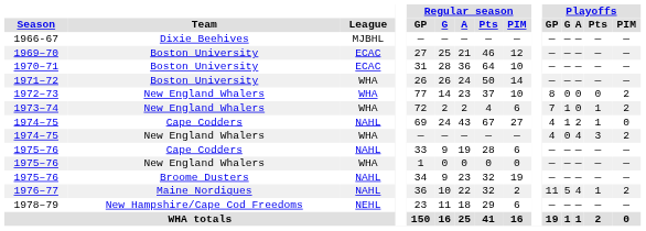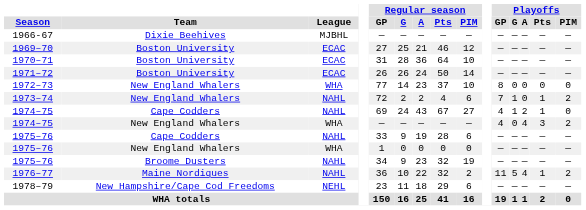 <table border="0" cellpadding="1" cellspacing="0" style="text-align:center; width:60em">
 <tr bgcolor="#e0e0e0">
 <th colspan="3" bgcolor="#ffffff"> </th>
 <th rowspan="99" bgcolor="#ffffff"> </th>
 <th colspan="5"><a href='#'>Regular season</a></th>
 <th rowspan="99" bgcolor="#ffffff"> </th>
 <th colspan="5"><a href='#'>Playoffs</a></th>
 </tr>
 <tr bgcolor="#e0e0e0">
 <th><a href='#'>Season</a></th>
 <th>Team</th>
 <th>League</th>
 <th>GP</th>
 <th><a href='#'>G</a></th>
 <th><a href='#'>A</a></th>
 <th><a href='#'>Pts</a></th>
 <th><a href='#'>PIM</a></th>
 <th>GP</th>
 <th>G</th>
 <th>A</th>
 <th>Pts</th>
 <th>PIM</th>
 </tr>
 <tr>
 <td>1966-67</td>
 <td><a href='#'>Dixie Beehives</a></td>
 <td>MJBHL</td>
 <td>—</td>
 <td>—</td>
 <td>—</td>
 <td>—</td>
 <td>—</td>
 <td>—</td>
 <td>—</td>
 <td>—</td>
 <td>—</td>
 <td>—</td>
 </tr>
 <tr bgcolor="#f0f0f0">
 <td><a href='#'>1969–70</a></td>
 <td><a href='#'>Boston University</a></td>
 <td><a href='#'>ECAC</a></td>
 <td>27</td>
 <td>25</td>
 <td>21</td>
 <td>46</td>
 <td>12</td>
 <td>—</td>
 <td>—</td>
 <td>—</td>
 <td>—</td>
 <td>—</td>
 </tr>
 <tr>
 <td><a href='#'>1970–71</a></td>
 <td><a href='#'>Boston University</a></td>
 <td><a href='#'>ECAC</a></td>
 <td>31</td>
 <td>28</td>
 <td>36</td>
 <td>64</td>
 <td>10</td>
 <td>—</td>
 <td>—</td>
 <td>—</td>
 <td>—</td>
 <td>—</td>
 </tr>
 <tr bgcolor="#f0f0f0">
 <td><a href='#'>1971–72</a></td>
 <td><a href='#'>Boston University</a></td>
-<td>WHA</td>
+<td><a href='#'>ECAC</a></td>
 <td>26</td>
 <td>26</td>
 <td>24</td>
 <td>50</td>
 <td>14</td>
 <td>—</td>
 <td>—</td>
 <td>—</td>
 <td>—</td>
 <td>—</td>
 </tr>
 <tr>
 <td><a href='#'>1972–73</a></td>
 <td><a href='#'>New England Whalers</a></td>
 <td><a href='#'>WHA</a></td>
 <td>77</td>
 <td>14</td>
 <td>23</td>
 <td>37</td>
 <td>10</td>
 <td>8</td>
 <td>0</td>
 <td>0</td>
 <td>0</td>
-<td>2</td>
+<td>0</td>
 </tr>
 <tr bgcolor="#f0f0f0">
 <td><a href='#'>1973–74</a></td>
 <td><a href='#'>New England Whalers</a></td>
-<td>WHA</td>
+<td><a href='#'>NAHL</a></td>
 <td>72</td>
 <td>2</td>
 <td>2</td>
 <td>4</td>
 <td>6</td>
 <td>7</td>
 <td>1</td>
 <td>0</td>
 <td>1</td>
 <td>2</td>
 </tr>
 <tr>
 <td><a href='#'>1974–75</a></td>
 <td><a href='#'>Cape Codders</a></td>
 <td><a href='#'>NAHL</a></td>
 <td>69</td>
 <td>24</td>
 <td>43</td>
 <td>67</td>
 <td>27</td>
 <td>4</td>
 <td>1</td>
 <td>2</td>
 <td>1</td>
 <td>0</td>
 </tr>
 <tr bgcolor="#f0f0f0">
 <td><a href='#'>1974–75</a></td>
 <td>New England Whalers</td>
 <td>WHA</td>
 <td>—</td>
 <td>—</td>
 <td>—</td>
 <td>—</td>
 <td>—</td>
 <td>4</td>
 <td>0</td>
 <td>4</td>
 <td>3</td>
 <td>2</td>
 </tr>
 <tr>
 <td><a href='#'>1975–76</a></td>
 <td><a href='#'>Cape Codders</a></td>
 <td><a href='#'>NAHL</a></td>
 <td>33</td>
 <td>9</td>
 <td>19</td>
 <td>28</td>
 <td>6</td>
 <td>—</td>
 <td>—</td>
 <td>—</td>
 <td>—</td>
 <td>—</td>
 </tr>
 <tr bgcolor="#f0f0f0">
 <td><a href='#'>1975–76</a></td>
 <td>New England Whalers</td>
 <td>WHA</td>
 <td>1</td>
 <td>0</td>
 <td>0</td>
 <td>0</td>
 <td>0</td>
 <td>—</td>
 <td>—</td>
 <td>—</td>
 <td>—</td>
 <td>—</td>
 </tr>
 <tr>
 <td><a href='#'>1975–76</a></td>
 <td><a href='#'>Broome Dusters</a></td>
 <td><a href='#'>NAHL</a></td>
 <td>34</td>
 <td>9</td>
 <td>23</td>
 <td>32</td>
 <td>19</td>
 <td>—</td>
 <td>—</td>
 <td>—</td>
 <td>—</td>
 <td>—</td>
 </tr>
 <tr bgcolor="#f0f0f0">
 <td><a href='#'>1976–77</a></td>
 <td><a href='#'>Maine Nordiques</a></td>
 <td><a href='#'>NAHL</a></td>
 <td>36</td>
 <td>10</td>
 <td>22</td>
 <td>32</td>
 <td>2</td>
 <td>11</td>
 <td>5</td>
 <td>4</td>
 <td>1</td>
 <td>2</td>
 </tr>
 <tr>
 <td>1978–79</td>
 <td><a href='#'>New Hampshire/Cape Cod Freedoms</a></td>
 <td><a href='#'>NEHL</a></td>
 <td>23</td>
 <td>11</td>
 <td>18</td>
 <td>29</td>
 <td>6</td>
 <td>—</td>
 <td>—</td>
 <td>—</td>
 <td>—</td>
 <td>—</td>
 </tr>
 <tr>
 </tr>
 <tr bgcolor="#e0e0e0">
 <th colspan="3">WHA totals</th>
 <th>150</th>
 <th>16</th>
 <th>25</th>
 <th>41</th>
 <th>16</th>
 <th>19</th>
 <th>1</th>
 <th>1</th>
 <th>2</th>
 <th>0</th>
 </tr>
 </table>
